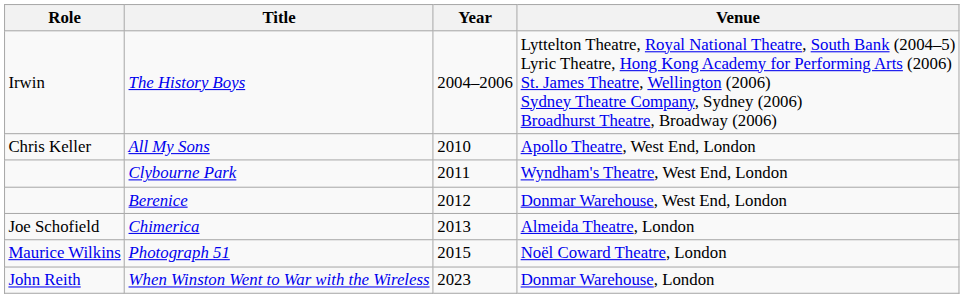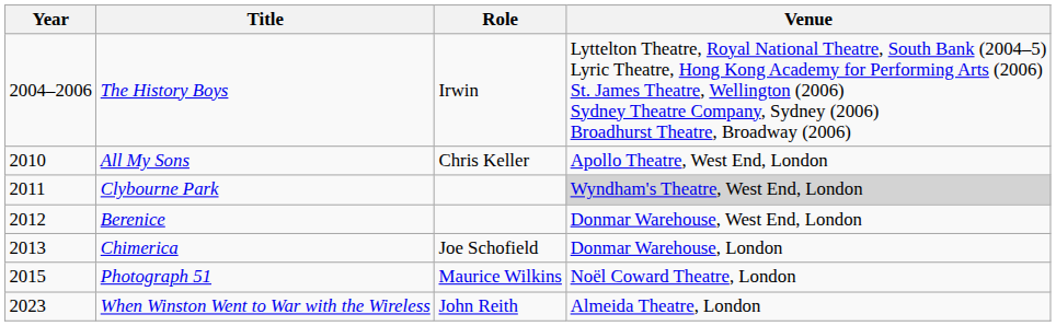 <table class="wikitable sortable">
 <tr>
+<th>Year</th>
+<th>Title</th>
 <th>Role</th>
-<th>Title</th>
-<th>Year</th>
 <th>Venue</th>
 </tr>
 <tr>
+<td>2004–2006</td>
+<td><em><a href='#'>The History Boys</a></em></td>
 <td>Irwin</td>
-<td><em><a href='#'>The History Boys</a></em></td>
-<td>2004–2006</td>
 <td>Lyttelton Theatre, <a href='#'>Royal National Theatre</a>, <a href='#'>South Bank</a> (2004–5)<br>Lyric Theatre, <a href='#'>Hong Kong Academy for Performing Arts</a> (2006)<br><a href='#'>St. James Theatre</a>, <a href='#'>Wellington</a> (2006)<br><a href='#'>Sydney Theatre Company</a>, Sydney (2006)<br><a href='#'>Broadhurst Theatre</a>, Broadway (2006)</td>
 </tr>
 <tr>
+<td>2010</td>
+<td><em><a href='#'>All My Sons</a></em></td>
 <td>Chris Keller</td>
-<td><em><a href='#'>All My Sons</a></em></td>
-<td>2010</td>
 <td><a href='#'>Apollo Theatre</a>, West End, London</td>
 </tr>
 <tr>
+<td>2011</td>
+<td><em><a href='#'>Clybourne Park</a></em></td>
 <td></td>
-<td><em><a href='#'>Clybourne Park</a></em></td>
-<td>2011</td>
-<td><a href='#'>Wyndham's Theatre</a>, West End, London</td>
+<td style="background: lightgrey;"><a href='#'>Wyndham's Theatre</a>, West End, London</td>
 </tr>
 <tr>
+<td>2012</td>
+<td><em><a href='#'>Berenice</a></em></td>
 <td></td>
-<td><em><a href='#'>Berenice</a></em></td>
-<td>2012</td>
 <td><a href='#'>Donmar Warehouse</a>, West End, London</td>
 </tr>
 <tr>
+<td>2013</td>
+<td><em><a href='#'>Chimerica</a></em></td>
 <td>Joe Schofield</td>
-<td><em><a href='#'>Chimerica</a></em></td>
-<td>2013</td>
-<td><a href='#'>Almeida Theatre</a>, London</td>
+<td><a href='#'>Donmar Warehouse</a>, London</td>
 </tr>
 <tr>
+<td>2015</td>
+<td><em><a href='#'>Photograph 51</a></em></td>
 <td><a href='#'>Maurice Wilkins</a></td>
-<td><em><a href='#'>Photograph 51</a></em></td>
-<td>2015</td>
 <td><a href='#'>Noël Coward Theatre</a>, London</td>
 </tr>
 <tr>
+<td>2023</td>
+<td><em><a href='#'>When Winston Went to War with the Wireless</a></em></td>
 <td><a href='#'>John Reith</a></td>
-<td><em><a href='#'>When Winston Went to War with the Wireless</a></em></td>
-<td>2023</td>
-<td><a href='#'>Donmar Warehouse</a>, London</td>
+<td><a href='#'>Almeida Theatre</a>, London</td>
 </tr>
 </table>
